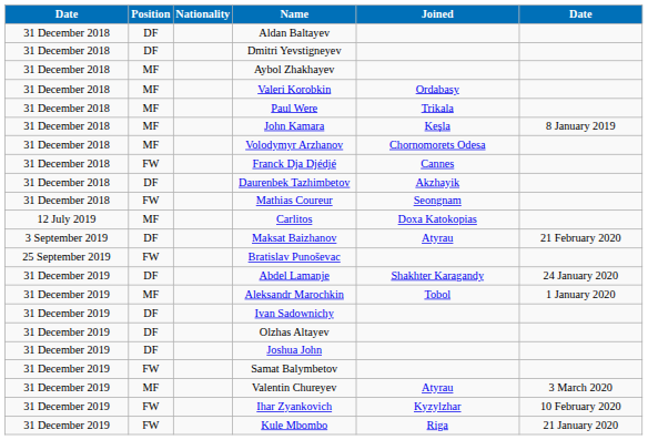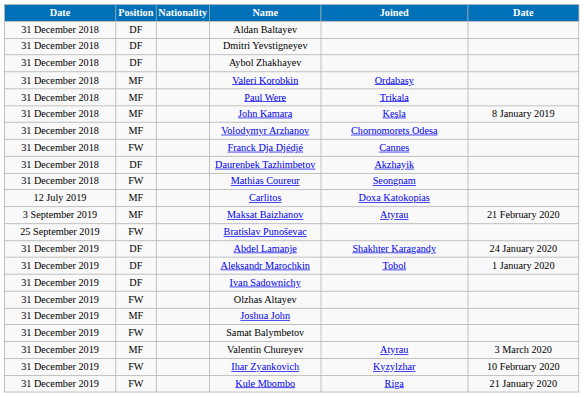 <table class="wikitable"  style="text-align:center; font-size:90%; ">
 <tr>
 <th style="background:#0070B8; color:#FFFFFF; width:150px;">Date</th>
 <th style="background:#0070B8; color:#FFFFFF; width:50px;">Position</th>
 <th style="background:#0070B8; color:#FFFFFF; width:50px;">Nationality</th>
 <th style="background:#0070B8; color:#FFFFFF; width:150px;">Name</th>
 <th style="background:#0070B8; color:#FFFFFF; width:200px;">Joined</th>
 <th style="background:#0070B8; color:#FFFFFF; width:150px;">Date</th>
 </tr>
 <tr>
 <td>31 December 2018</td>
 <td>DF</td>
 <td></td>
 <td>Aldan Baltayev</td>
 <td></td>
 <td></td>
 </tr>
 <tr>
 <td>31 December 2018</td>
 <td>DF</td>
 <td></td>
 <td>Dmitri Yevstigneyev</td>
 <td></td>
 <td></td>
 </tr>
 <tr>
 <td>31 December 2018</td>
-<td>MF</td>
+<td>DF</td>
 <td></td>
 <td>Aybol Zhakhayev</td>
 <td></td>
 <td></td>
 </tr>
 <tr>
 <td>31 December 2018</td>
 <td>MF</td>
 <td></td>
 <td><a href='#'>Valeri Korobkin</a></td>
 <td><a href='#'>Ordabasy</a></td>
 <td></td>
 </tr>
 <tr>
 <td>31 December 2018</td>
 <td>MF</td>
 <td></td>
 <td><a href='#'>Paul Were</a></td>
 <td><a href='#'>Trikala</a></td>
 <td></td>
 </tr>
 <tr>
 <td>31 December 2018</td>
 <td>MF</td>
 <td></td>
 <td><a href='#'>John Kamara</a></td>
 <td><a href='#'>Keşla</a></td>
 <td>8 January 2019</td>
 </tr>
 <tr>
 <td>31 December 2018</td>
 <td>MF</td>
 <td></td>
 <td><a href='#'>Volodymyr Arzhanov</a></td>
 <td><a href='#'>Chornomorets Odesa</a></td>
 <td></td>
 </tr>
 <tr>
 <td>31 December 2018</td>
 <td>FW</td>
 <td></td>
 <td><a href='#'>Franck Dja Djédjé</a></td>
 <td><a href='#'>Cannes</a></td>
 <td></td>
 </tr>
 <tr>
 <td>31 December 2018</td>
 <td>DF</td>
 <td></td>
 <td><a href='#'>Daurenbek Tazhimbetov</a></td>
 <td><a href='#'>Akzhayik</a></td>
 <td></td>
 </tr>
 <tr>
 <td>31 December 2018</td>
 <td>FW</td>
 <td></td>
 <td><a href='#'>Mathias Coureur</a></td>
 <td><a href='#'>Seongnam</a></td>
 <td></td>
 </tr>
 <tr>
 <td>12 July 2019</td>
 <td>MF</td>
 <td></td>
 <td><a href='#'>Carlitos</a></td>
 <td><a href='#'>Doxa Katokopias</a></td>
 <td></td>
 </tr>
 <tr>
 <td>3 September 2019</td>
-<td>DF</td>
+<td>MF</td>
 <td></td>
 <td><a href='#'>Maksat Baizhanov</a></td>
 <td><a href='#'>Atyrau</a></td>
 <td>21 February 2020</td>
 </tr>
 <tr>
 <td>25 September 2019</td>
 <td>FW</td>
 <td></td>
 <td><a href='#'>Bratislav Punoševac</a></td>
 <td></td>
 <td></td>
 </tr>
 <tr>
 <td>31 December 2019</td>
 <td>DF</td>
 <td></td>
 <td><a href='#'>Abdel Lamanje</a></td>
 <td><a href='#'>Shakhter Karagandy</a></td>
 <td>24 January 2020</td>
 </tr>
 <tr>
 <td>31 December 2019</td>
-<td>MF</td>
+<td>DF</td>
 <td></td>
 <td><a href='#'>Aleksandr Marochkin</a></td>
 <td><a href='#'>Tobol</a></td>
 <td>1 January 2020</td>
 </tr>
 <tr>
 <td>31 December 2019</td>
 <td>DF</td>
 <td></td>
 <td><a href='#'>Ivan Sadownichy</a></td>
 <td></td>
 <td></td>
 </tr>
 <tr>
 <td>31 December 2019</td>
-<td>DF</td>
+<td>FW</td>
 <td></td>
 <td>Olzhas Altayev</td>
 <td></td>
 <td></td>
 </tr>
 <tr>
 <td>31 December 2019</td>
-<td>DF</td>
+<td>MF</td>
 <td></td>
 <td><a href='#'>Joshua John</a></td>
 <td></td>
 <td></td>
 </tr>
 <tr>
 <td>31 December 2019</td>
 <td>FW</td>
 <td></td>
 <td>Samat Balymbetov</td>
 <td></td>
 <td></td>
 </tr>
 <tr>
 <td>31 December 2019</td>
 <td>MF</td>
 <td></td>
 <td>Valentin Chureyev</td>
 <td><a href='#'>Atyrau</a></td>
 <td>3 March 2020</td>
 </tr>
 <tr>
 <td>31 December 2019</td>
 <td>FW</td>
 <td></td>
 <td><a href='#'>Ihar Zyankovich</a></td>
 <td><a href='#'>Kyzylzhar</a></td>
 <td>10 February 2020</td>
 </tr>
 <tr>
 <td>31 December 2019</td>
 <td>FW</td>
 <td></td>
 <td><a href='#'>Kule Mbombo</a></td>
 <td><a href='#'>Riga</a></td>
 <td>21 January 2020</td>
 </tr>
 </table>
